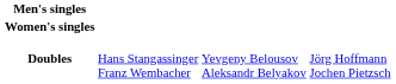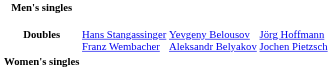 <table>
 <tr>
 <th scope=row>Men's singles<br></th>
-<td></td>
-<td></td>
-<td></td>
-</tr>
-<tr>
-<th scope=row>Women's singles<br></th>
 <td></td>
 <td></td>
 <td></td>
 </tr>
 <tr>
 <th scope=row>Doubles<br></th>
 <td><br><a href='#'>Hans Stangassinger</a><br><a href='#'>Franz Wembacher</a></td>
 <td><br><a href='#'>Yevgeny Belousov</a><br><a href='#'>Aleksandr Belyakov</a></td>
 <td><br><a href='#'>Jörg Hoffmann</a><br><a href='#'>Jochen Pietzsch</a></td>
 </tr>
+<tr>
+<th scope=row>Women's singles<br></th>
+<td></td>
+<td></td>
+<td></td>
+</tr>
 </table>
